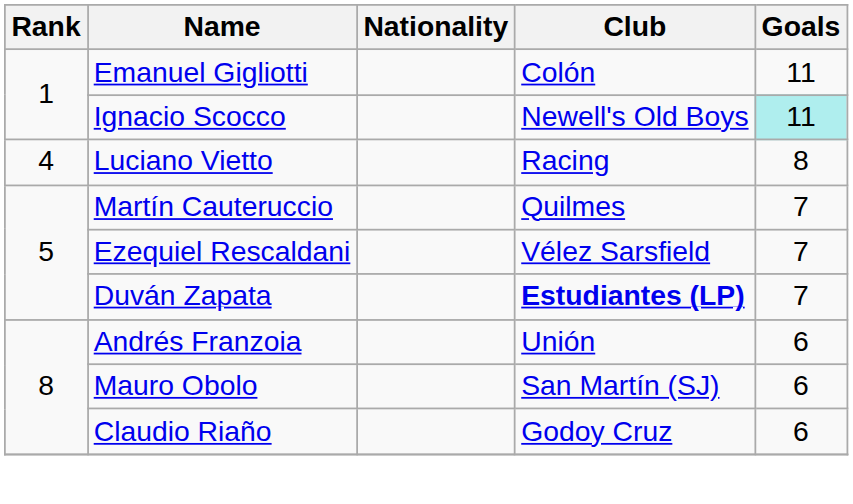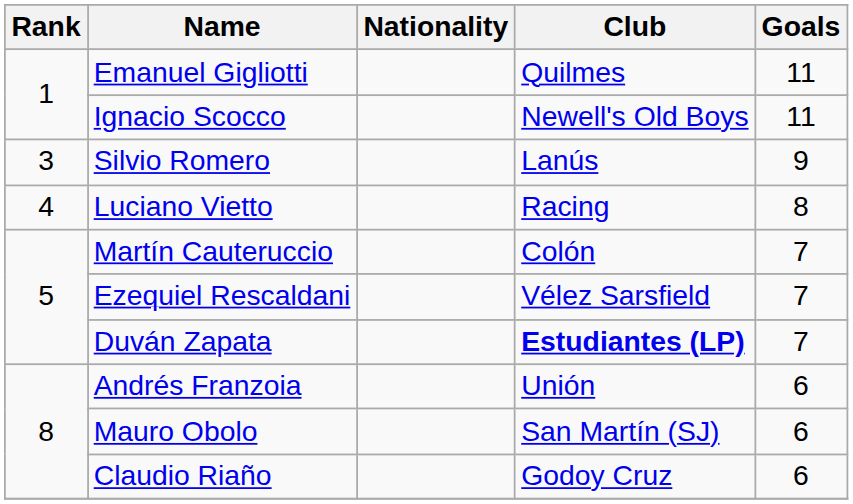 <table class="wikitable" border="1">
 <tr>
 <th>Rank</th>
 <th>Name</th>
 <th>Nationality</th>
 <th>Club</th>
 <th>Goals</th>
 </tr>
 <tr>
 <td align=center rowspan=2>1</td>
 <td><a href='#'>Emanuel Gigliotti</a></td>
 <td></td>
-<td><a href='#'>Colón</a></td>
+<td><a href='#'>Quilmes</a></td>
 <td align=center>11</td>
 </tr>
 <tr>
 <td><a href='#'>Ignacio Scocco</a></td>
 <td></td>
 <td><a href='#'>Newell's Old Boys</a></td>
-<td align=center style="background: paleturquoise;">11</td>
+<td align=center>11</td>
+</tr>
+<tr>
+<td align=center rowspan=1>3</td>
+<td><a href='#'>Silvio Romero</a></td>
+<td></td>
+<td><a href='#'>Lanús</a></td>
+<td align=center>9</td>
 </tr>
 <tr>
 <td align=center rowspan=1>4</td>
 <td><a href='#'>Luciano Vietto</a></td>
 <td></td>
 <td><a href='#'>Racing</a></td>
 <td align=center>8</td>
 </tr>
 <tr>
 <td align=center rowspan=3>5</td>
 <td><a href='#'>Martín Cauteruccio</a></td>
 <td></td>
-<td><a href='#'>Quilmes</a></td>
+<td><a href='#'>Colón</a></td>
 <td align=center>7</td>
 </tr>
 <tr>
 <td><a href='#'>Ezequiel Rescaldani</a></td>
 <td></td>
 <td><a href='#'>Vélez Sarsfield</a></td>
 <td align=center>7</td>
 </tr>
 <tr>
 <td><a href='#'>Duván Zapata</a></td>
 <td></td>
 <td><strong><a href='#'>Estudiantes (LP)</a></strong></td>
 <td align=center>7</td>
 </tr>
 <tr>
 <td align=center rowspan=3>8</td>
 <td><a href='#'>Andrés Franzoia</a></td>
 <td></td>
 <td><a href='#'>Unión</a></td>
 <td align=center>6</td>
 </tr>
 <tr>
 <td><a href='#'>Mauro Obolo</a></td>
 <td></td>
 <td><a href='#'>San Martín (SJ)</a></td>
 <td align=center>6</td>
 </tr>
 <tr>
 <td><a href='#'>Claudio Riaño</a></td>
 <td></td>
 <td><a href='#'>Godoy Cruz</a></td>
 <td align=center>6</td>
 </tr>
 <tr>
 </tr>
 </table>
